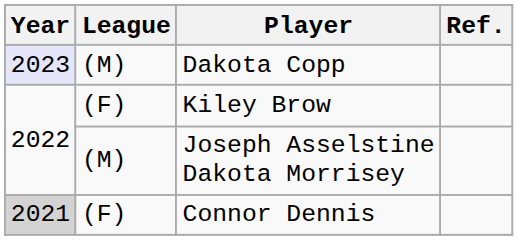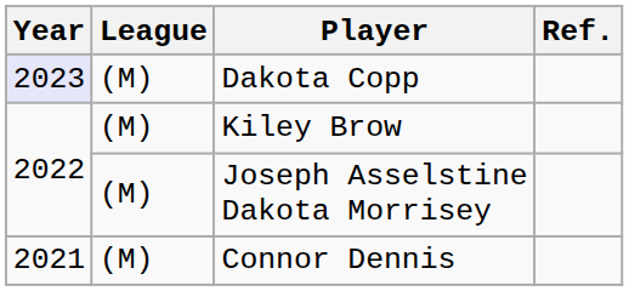 <table class="wikitable">
 <tr>
 <th>Year</th>
 <th>League</th>
 <th>Player</th>
 <th>Ref.</th>
 </tr>
 <tr>
 <td style="background: lavender;">2023</td>
 <td>(M)</td>
 <td>Dakota Copp</td>
 <td></td>
 </tr>
 <tr>
 <td rowspan="2">2022</td>
-<td>(F)</td>
+<td>(M)</td>
 <td>Kiley Brow</td>
 <td></td>
 </tr>
 <tr>
 <td>(M)</td>
 <td>Joseph Asselstine<br>Dakota Morrisey</td>
 <td></td>
 </tr>
 <tr>
-<td style="background: lightgrey;">2021</td>
-<td>(F)</td>
+<td>2021</td>
+<td>(M)</td>
 <td>Connor Dennis</td>
 <td></td>
 </tr>
 </table>
